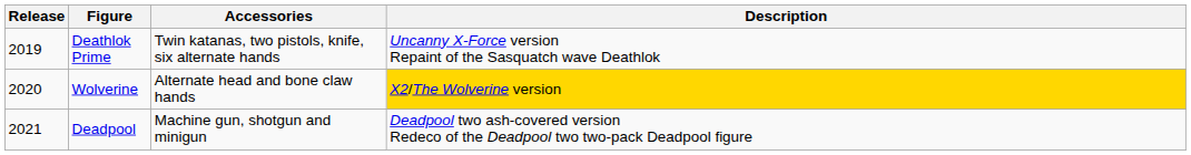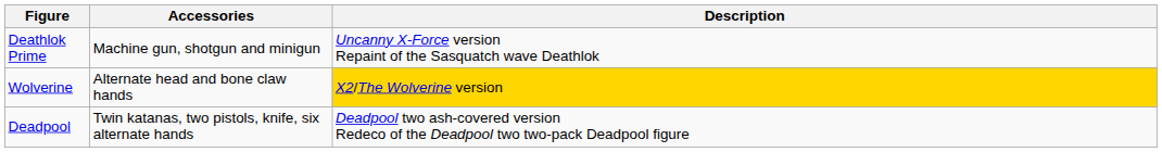 <table class="wikitable" style="width:100%;">
 <tr>
-<th width=5%>Release</th>
 <th width=7%>Figure</th>
 <th width=20%>Accessories</th>
 <th width=68%>Description</th>
 </tr>
 <tr>
-<td>2019</td>
 <td><a href='#'>Deathlok Prime</a></td>
-<td>Twin katanas, two pistols, knife, six alternate hands</td>
+<td>Machine gun, shotgun and minigun</td>
 <td><em><a href='#'>Uncanny X-Force</a></em> version<br>Repaint of the Sasquatch wave Deathlok</td>
 </tr>
 <tr>
-<td>2020</td>
 <td><a href='#'>Wolverine</a></td>
 <td>Alternate head and bone claw hands</td>
 <td style="background: gold;"><em><a href='#'>X2</a></em>/<em><a href='#'>The Wolverine</a></em> version</td>
 </tr>
 <tr>
-<td>2021</td>
 <td><a href='#'>Deadpool</a></td>
-<td>Machine gun, shotgun and minigun</td>
+<td>Twin katanas, two pistols, knife, six alternate hands</td>
 <td><em><a href='#'>Deadpool</a></em> two ash-covered version<br>Redeco of the <em>Deadpool</em> two two-pack Deadpool figure</td>
 </tr>
 </table>
